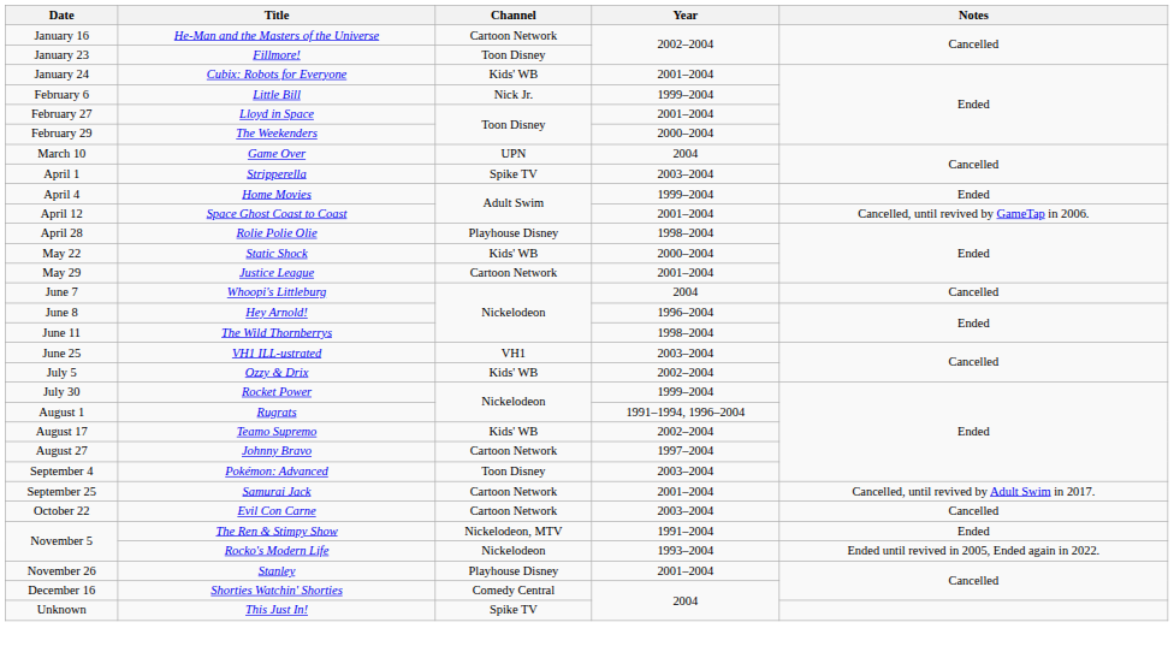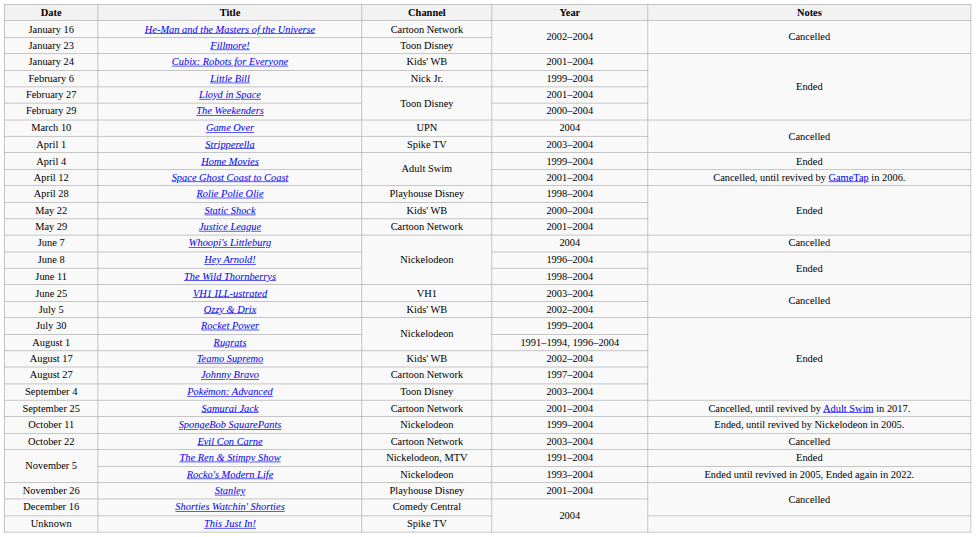 <table class="wikitable sortable" style="text-align: center" width="75%">
 <tr>
 <th scope="col">Date</th>
 <th scope="col">Title</th>
 <th scope="col">Channel</th>
 <th scope="col">Year</th>
 <th scope="col">Notes</th>
 </tr>
 <tr>
 <td>January 16</td>
 <td><em><a href='#'>He-Man and the Masters of the Universe</a></em></td>
 <td>Cartoon Network</td>
 <td rowspan=2>2002–2004</td>
 <td rowspan=2>Cancelled</td>
 </tr>
 <tr>
 <td>January 23</td>
 <td><em><a href='#'>Fillmore!</a></em></td>
 <td>Toon Disney</td>
 </tr>
 <tr>
 <td>January 24</td>
 <td><em><a href='#'>Cubix: Robots for Everyone</a></em></td>
 <td>Kids' WB</td>
 <td>2001–2004</td>
 <td rowspan=4>Ended</td>
 </tr>
 <tr>
 <td>February 6</td>
 <td><em><a href='#'>Little Bill</a></em></td>
 <td>Nick Jr.</td>
 <td>1999–2004</td>
 </tr>
 <tr>
 <td>February 27</td>
 <td><em><a href='#'>Lloyd in Space</a></em></td>
 <td rowspan=2>Toon Disney</td>
 <td>2001–2004</td>
 </tr>
 <tr>
 <td>February 29</td>
 <td><em><a href='#'>The Weekenders</a></em></td>
 <td>2000–2004</td>
 </tr>
 <tr>
 <td>March 10</td>
 <td><em><a href='#'>Game Over</a></em></td>
 <td>UPN</td>
 <td>2004</td>
 <td rowspan=2>Cancelled</td>
 </tr>
 <tr>
 <td>April 1</td>
 <td><em><a href='#'>Stripperella</a></em></td>
 <td>Spike TV</td>
 <td>2003–2004</td>
 </tr>
 <tr>
 <td>April 4</td>
 <td><em><a href='#'>Home Movies</a></em></td>
 <td rowspan=2>Adult Swim</td>
 <td>1999–2004</td>
 <td>Ended</td>
 </tr>
 <tr>
 <td>April 12</td>
 <td><em><a href='#'>Space Ghost Coast to Coast</a></em></td>
 <td>2001–2004</td>
 <td>Cancelled, until revived by <a href='#'>GameTap</a> in 2006.</td>
 </tr>
 <tr>
 <td>April 28</td>
 <td><em><a href='#'>Rolie Polie Olie</a></em></td>
 <td>Playhouse Disney</td>
 <td>1998–2004</td>
 <td rowspan=3>Ended</td>
 </tr>
 <tr>
 <td>May 22</td>
 <td><em><a href='#'>Static Shock</a></em></td>
 <td>Kids' WB</td>
 <td>2000–2004</td>
 </tr>
 <tr>
 <td>May 29</td>
 <td><em><a href='#'>Justice League</a></em></td>
 <td>Cartoon Network</td>
 <td>2001–2004</td>
 </tr>
 <tr>
 <td>June 7</td>
 <td><em><a href='#'>Whoopi's Littleburg</a></em></td>
 <td rowspan=3>Nickelodeon</td>
 <td>2004</td>
 <td>Cancelled</td>
 </tr>
 <tr>
 <td>June 8</td>
 <td><em><a href='#'>Hey Arnold!</a></em></td>
 <td>1996–2004</td>
 <td rowspan=2>Ended</td>
 </tr>
 <tr>
 <td>June 11</td>
 <td><em><a href='#'>The Wild Thornberrys</a></em></td>
 <td>1998–2004</td>
 </tr>
 <tr>
 <td>June 25</td>
 <td><em><a href='#'>VH1 ILL-ustrated</a></em></td>
 <td>VH1</td>
 <td>2003–2004</td>
 <td rowspan=2>Cancelled</td>
 </tr>
 <tr>
 <td>July 5</td>
 <td><em><a href='#'>Ozzy & Drix</a></em></td>
 <td>Kids' WB</td>
 <td>2002–2004</td>
 </tr>
 <tr>
 <td>July 30</td>
 <td><em><a href='#'>Rocket Power</a></em></td>
 <td rowspan=2>Nickelodeon</td>
 <td>1999–2004</td>
 <td rowspan=5>Ended</td>
 </tr>
 <tr>
 <td>August 1</td>
 <td><em><a href='#'>Rugrats</a></em></td>
 <td>1991–1994, 1996–2004</td>
 </tr>
 <tr>
 <td>August 17</td>
 <td><em><a href='#'>Teamo Supremo</a></em></td>
 <td>Kids' WB</td>
 <td>2002–2004</td>
 </tr>
 <tr>
 <td>August 27</td>
 <td><em><a href='#'>Johnny Bravo</a></em></td>
 <td>Cartoon Network</td>
 <td>1997–2004</td>
 </tr>
 <tr>
 <td>September 4</td>
 <td><em><a href='#'>Pokémon: Advanced</a></em></td>
 <td>Toon Disney</td>
 <td>2003–2004</td>
 </tr>
 <tr>
 <td>September 25</td>
 <td><em><a href='#'>Samurai Jack</a></em></td>
 <td>Cartoon Network</td>
 <td>2001–2004</td>
 <td>Cancelled, until revived by <a href='#'>Adult Swim</a> in 2017.</td>
 </tr>
 <tr>
+<td>October 11</td>
+<td><em><a href='#'>SpongeBob SquarePants</a></em></td>
+<td>Nickelodeon</td>
+<td>1999–2004</td>
+<td>Ended, until revived by Nickelodeon in 2005.</td>
+</tr>
+<tr>
 <td>October 22</td>
 <td><em><a href='#'>Evil Con Carne</a></em></td>
 <td>Cartoon Network</td>
 <td>2003–2004</td>
 <td>Cancelled</td>
 </tr>
 <tr>
 <td rowspan=2>November 5</td>
 <td><em><a href='#'>The Ren & Stimpy Show</a></em></td>
 <td>Nickelodeon, MTV</td>
 <td>1991–2004</td>
 <td>Ended</td>
 </tr>
 <tr>
 <td><em><a href='#'>Rocko's Modern Life</a></em></td>
 <td>Nickelodeon</td>
 <td>1993–2004</td>
 <td>Ended until revived in 2005, Ended again in 2022.</td>
 </tr>
 <tr>
 <td>November 26</td>
 <td><em><a href='#'>Stanley</a></em></td>
 <td>Playhouse Disney</td>
 <td>2001–2004</td>
 <td rowspan=2>Cancelled</td>
 </tr>
 <tr>
 <td>December 16</td>
 <td><em><a href='#'>Shorties Watchin' Shorties</a></em></td>
 <td>Comedy Central</td>
 <td rowspan=3>2004</td>
 </tr>
 <tr>
 <td>Unknown</td>
 <td><em><a href='#'>This Just In!</a></em></td>
 <td>Spike TV</td>
 </tr>
 </table>
